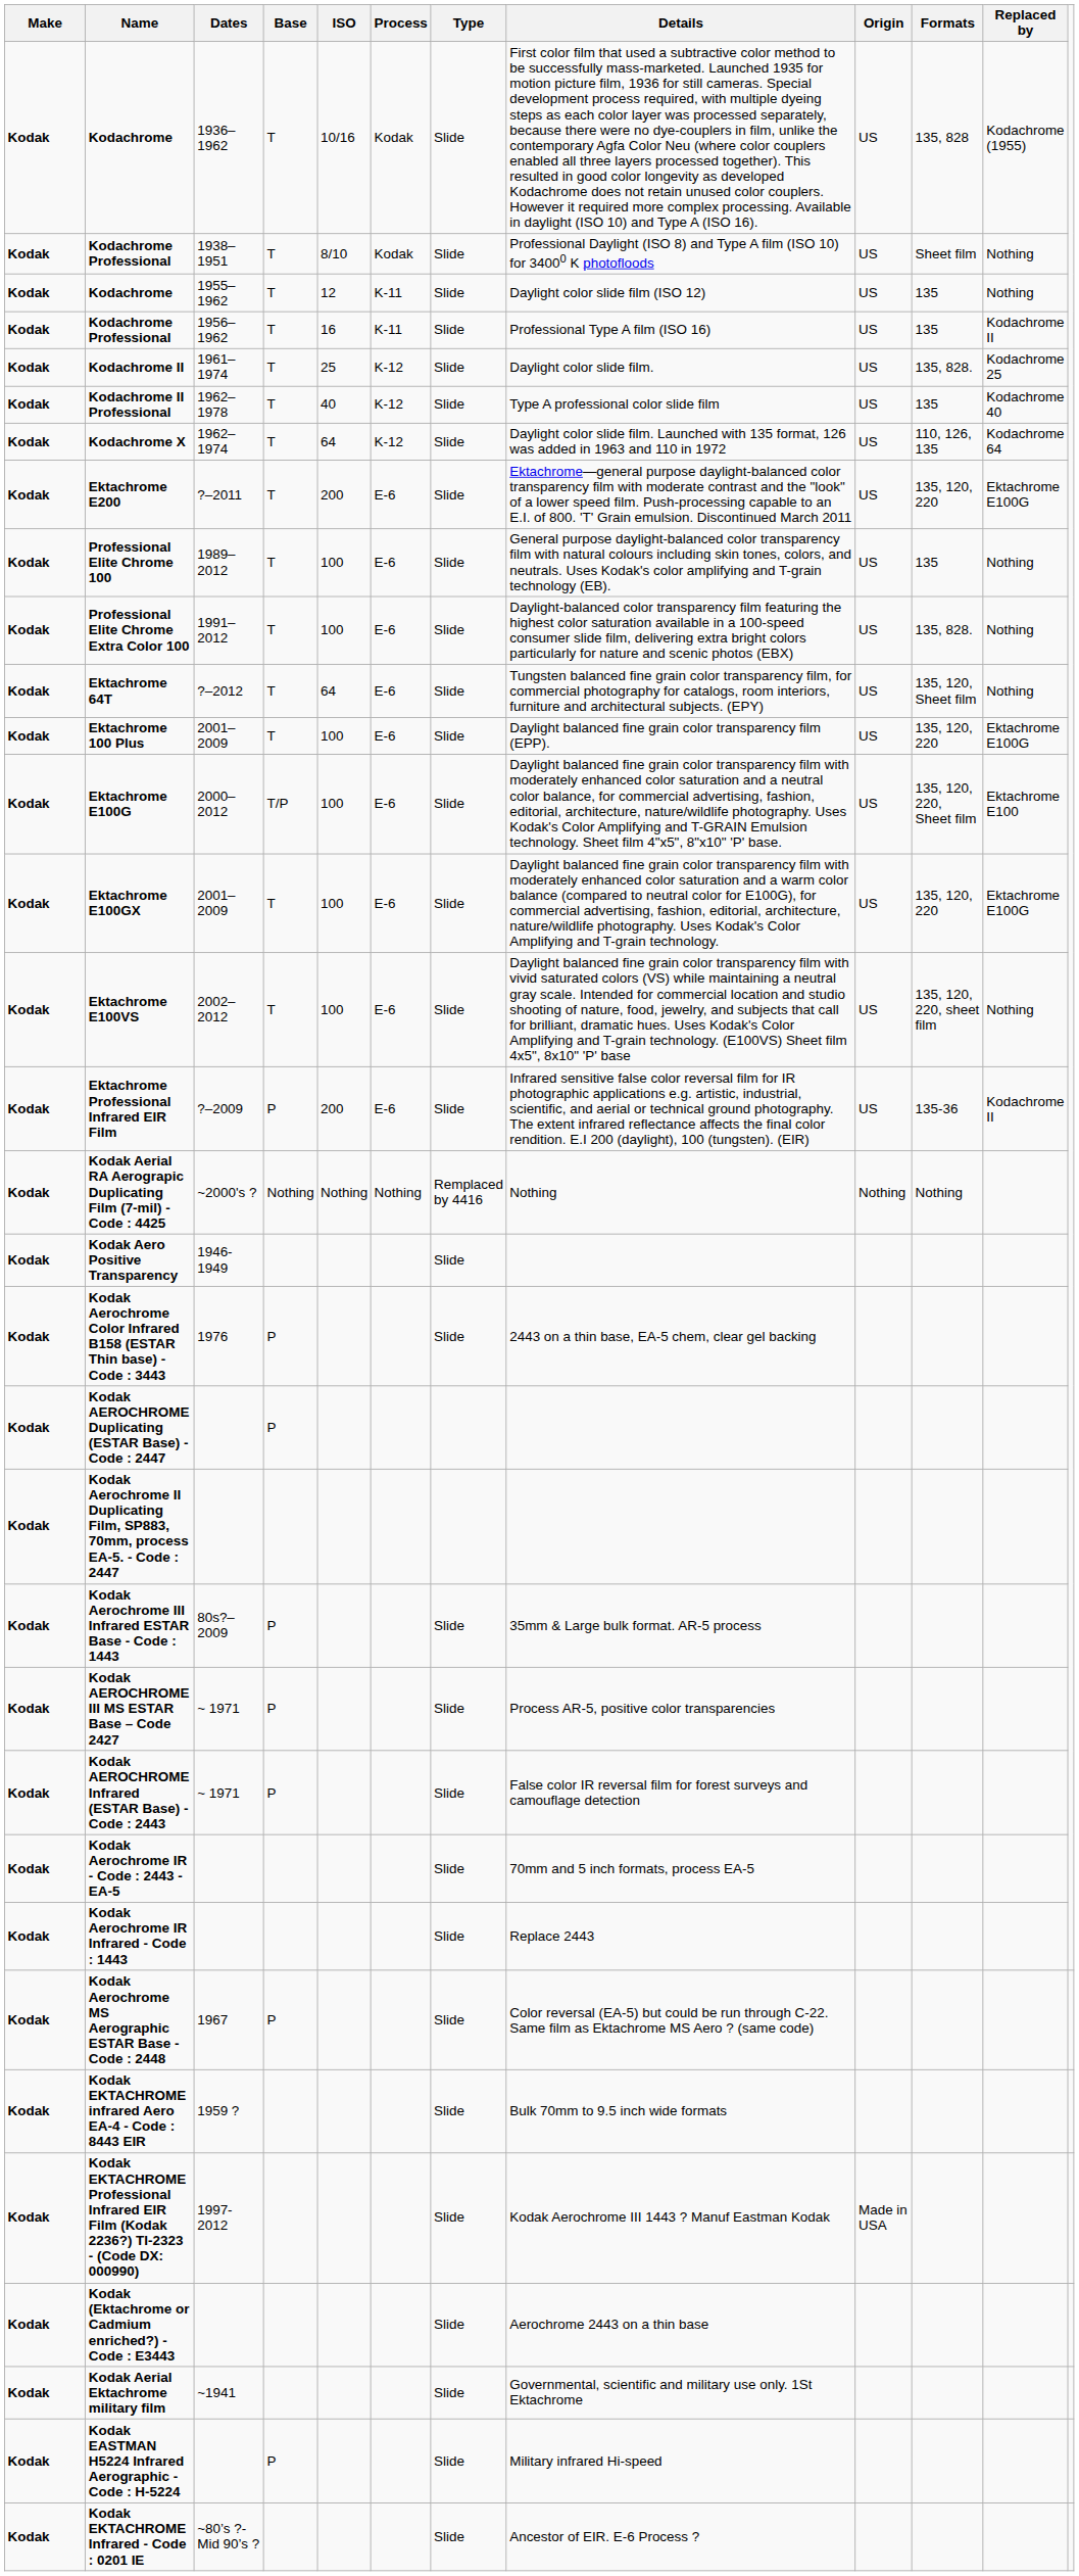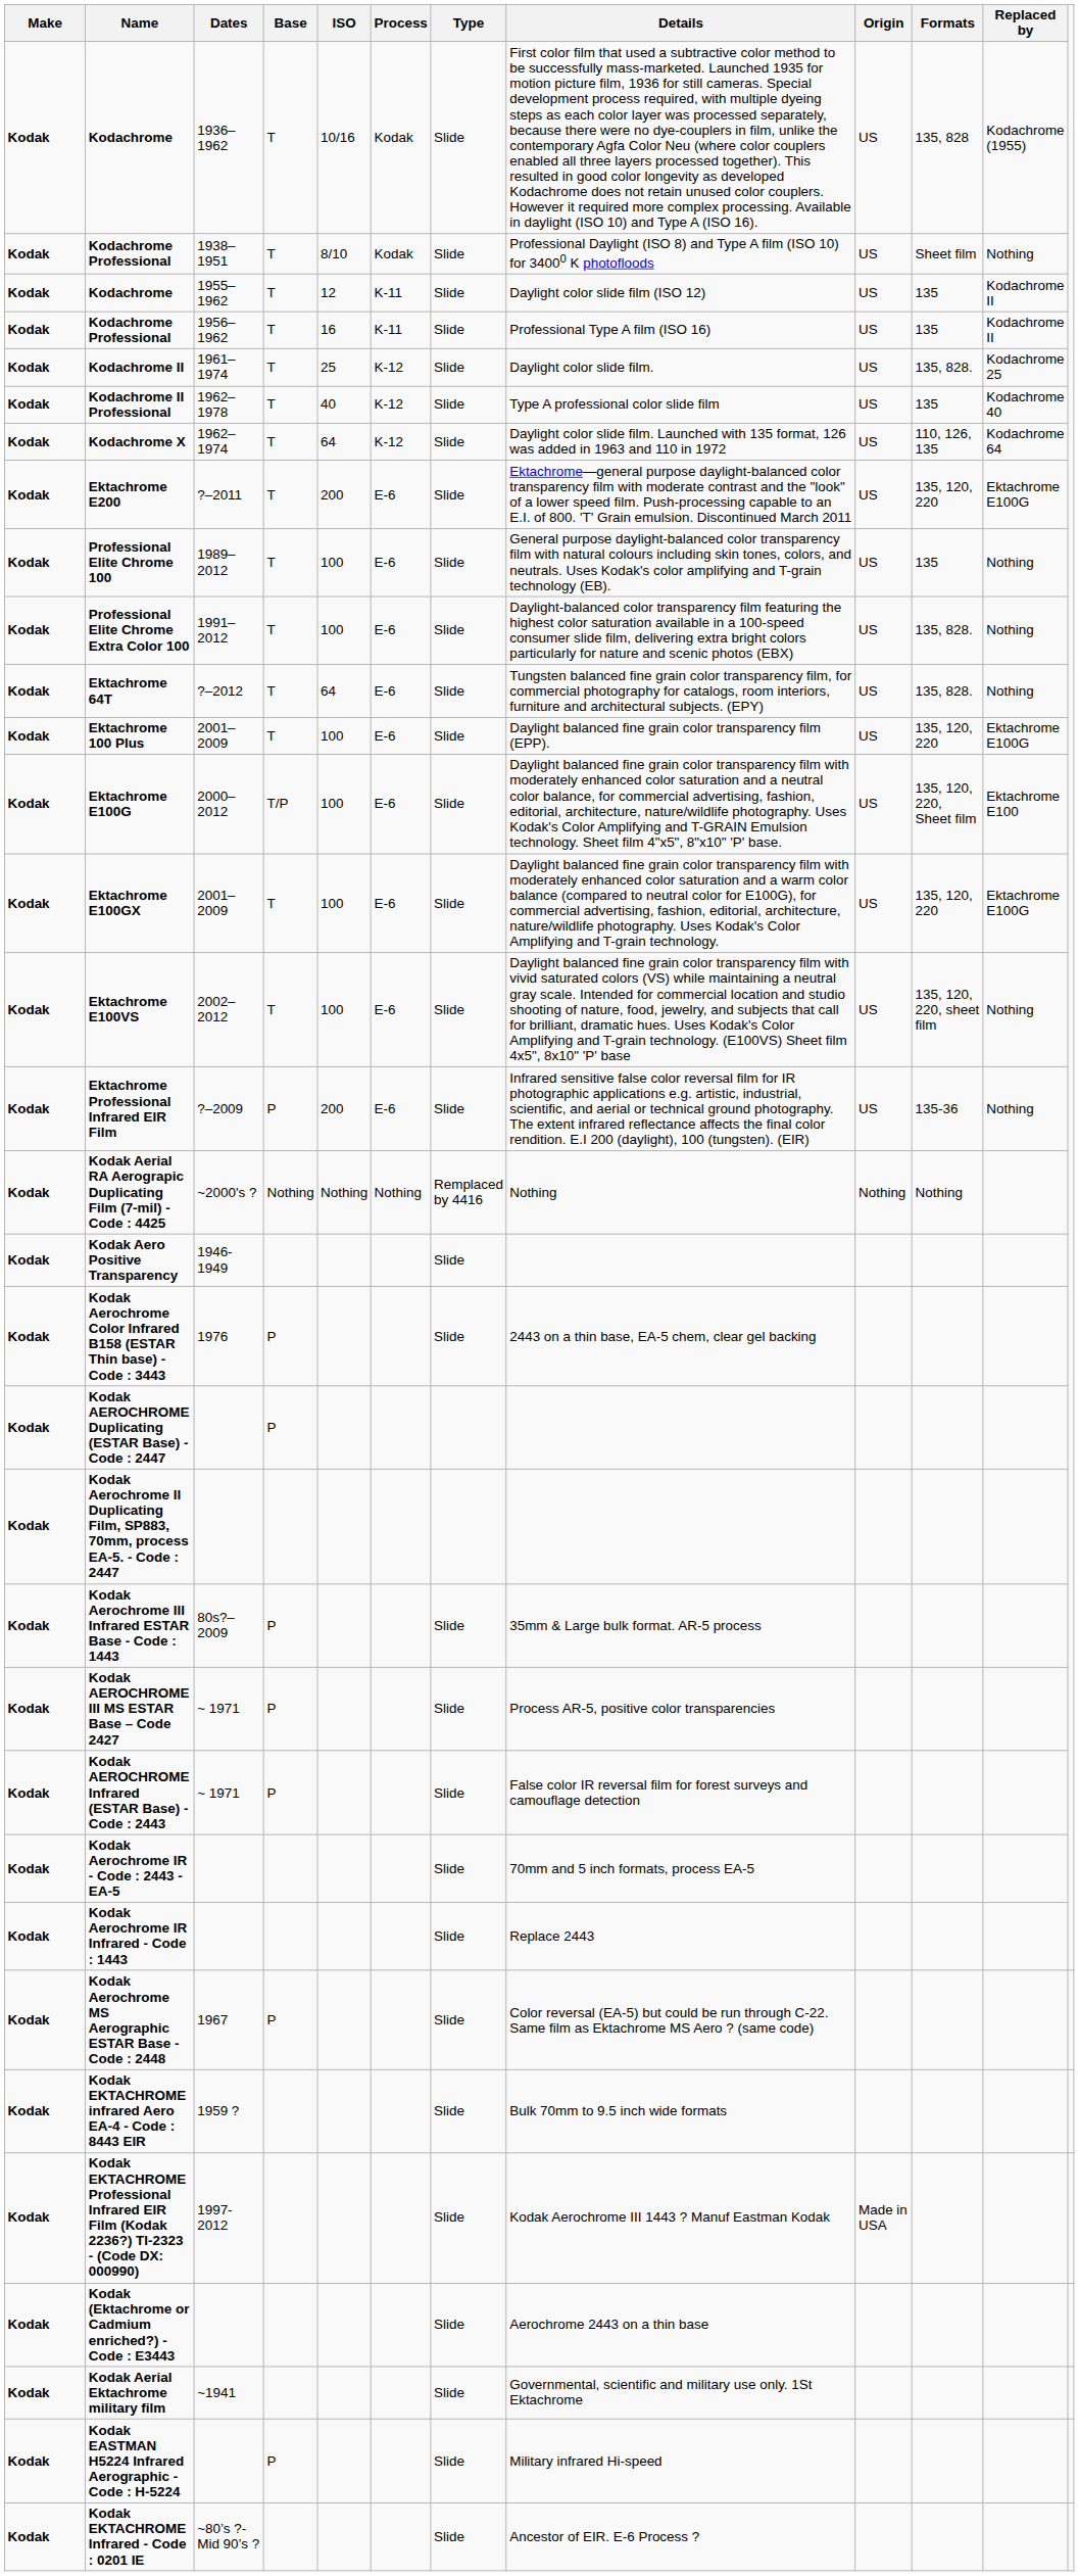 <table class="wikitable">
 <tr>
 <th scope="col" style="width: 100px;">Make</th>
 <th scope="col" style="width: 120px;">Name</th>
 <th scope="col" style="width: 80px;">Dates</th>
 <th scope="col" style="width: 30px;">Base</th>
 <th scope="col" style="width: 45px;">ISO</th>
 <th scope="col" style="width: 40px;">Process</th>
 <th scope="col" style="width: 40px;">Type</th>
 <th scope="col" style="width: 500px;">Details</th>
 <th scope="col" style="width: 60px;">Origin</th>
 <th scope="col" style="width: 80px;">Formats</th>
 <th scope="col" style="width: 80px;">Replaced by</th>
 </tr>
 <tr>
 <td><strong>Kodak</strong></td>
 <td><strong>Kodachrome</strong></td>
 <td>1936–1962</td>
 <td>T</td>
 <td>10/16</td>
 <td>Kodak</td>
 <td>Slide</td>
 <td>First color film that used a subtractive color method to be successfully mass-marketed. Launched 1935 for motion picture film, 1936 for still cameras. Special development process required, with multiple dyeing steps as each color layer was processed separately, because there were no dye-couplers in film, unlike the contemporary Agfa Color Neu (where color couplers enabled all three layers processed together). This resulted in good color longevity as developed Kodachrome does not retain unused color couplers. However it required more complex processing. Available in daylight (ISO 10) and Type A (ISO 16).</td>
 <td>US</td>
 <td>135, 828</td>
 <td>Kodachrome (1955)</td>
 </tr>
 <tr>
 <td><strong>Kodak</strong></td>
 <td><strong>Kodachrome Professional</strong></td>
 <td>1938–1951</td>
 <td>T</td>
 <td>8/10</td>
 <td>Kodak</td>
 <td>Slide</td>
 <td>Professional Daylight (ISO 8) and Type A film (ISO 10) for 3400<sup>0</sup> K <a href='#'>photofloods</a></td>
 <td>US</td>
 <td>Sheet film</td>
 <td>Nothing</td>
 </tr>
 <tr>
 <td><strong>Kodak</strong></td>
 <td><strong>Kodachrome</strong></td>
 <td>1955–1962</td>
 <td>T</td>
 <td>12</td>
 <td>K-11</td>
 <td>Slide</td>
 <td>Daylight color slide film (ISO 12)</td>
 <td>US</td>
 <td>135</td>
-<td>Nothing</td>
+<td>Kodachrome II</td>
 </tr>
 <tr>
 <td><strong>Kodak</strong></td>
 <td><strong>Kodachrome Professional </strong></td>
 <td>1956–1962</td>
 <td>T</td>
 <td>16</td>
 <td>K-11</td>
 <td>Slide</td>
 <td>Professional Type A film (ISO 16)</td>
 <td>US</td>
 <td>135</td>
 <td>Kodachrome II</td>
 </tr>
 <tr>
 <td><strong>Kodak</strong></td>
 <td><strong>Kodachrome II</strong></td>
 <td>1961–1974</td>
 <td>T</td>
 <td>25</td>
 <td>K-12</td>
 <td>Slide</td>
 <td>Daylight color slide film.</td>
 <td>US</td>
 <td>135, 828.</td>
 <td>Kodachrome 25</td>
 </tr>
 <tr>
 <td><strong>Kodak</strong></td>
 <td><strong>Kodachrome II Professional</strong></td>
 <td>1962–1978</td>
 <td>T</td>
 <td>40</td>
 <td>K-12</td>
 <td>Slide</td>
 <td>Type A professional color slide film</td>
 <td>US</td>
 <td>135</td>
 <td>Kodachrome 40</td>
 </tr>
 <tr>
 <td><strong>Kodak</strong></td>
 <td><strong>Kodachrome X</strong></td>
 <td>1962–1974</td>
 <td>T</td>
 <td>64</td>
 <td>K-12</td>
 <td>Slide</td>
 <td>Daylight color slide film. Launched with 135 format, 126 was added in 1963 and 110 in 1972</td>
 <td>US</td>
 <td>110, 126, 135</td>
 <td>Kodachrome 64</td>
 </tr>
 <tr>
 <td><strong>Kodak</strong></td>
 <td><strong>Ektachrome E200</strong></td>
 <td>?–2011</td>
 <td>T</td>
 <td>200</td>
 <td>E-6</td>
 <td>Slide</td>
 <td><a href='#'>Ektachrome</a>—general purpose daylight-balanced color transparency film with moderate contrast and the "look" of a lower speed film. Push-processing capable to an E.I. of 800. 'T' Grain emulsion. Discontinued March 2011</td>
 <td>US</td>
 <td>135, 120, 220</td>
 <td>Ektachrome E100G</td>
 </tr>
 <tr>
 <td><strong>Kodak</strong></td>
 <td><strong>Professional Elite Chrome 100</strong></td>
 <td>1989–2012</td>
 <td>T</td>
 <td>100</td>
 <td>E-6</td>
 <td>Slide</td>
 <td>General purpose daylight-balanced color transparency film with natural colours including skin tones, colors, and neutrals. Uses Kodak's color amplifying and T-grain technology (EB).</td>
 <td>US</td>
 <td>135</td>
 <td>Nothing</td>
 </tr>
 <tr>
 <td><strong>Kodak</strong></td>
 <td><strong>Professional Elite Chrome Extra Color 100</strong></td>
 <td>1991–2012</td>
 <td>T</td>
 <td>100</td>
 <td>E-6</td>
 <td>Slide</td>
 <td>Daylight-balanced color transparency film featuring the highest color saturation available in a 100-speed consumer slide film, delivering extra bright colors particularly for nature and scenic photos (EBX)</td>
 <td>US</td>
 <td>135, 828.</td>
 <td>Nothing</td>
 </tr>
 <tr>
 <td><strong>Kodak</strong></td>
 <td><strong>Ektachrome 64T</strong></td>
 <td>?–2012</td>
 <td>T</td>
 <td>64</td>
 <td>E-6</td>
 <td>Slide</td>
 <td>Tungsten balanced fine grain color transparency film, for commercial photography for catalogs, room interiors, furniture and architectural subjects. (EPY)</td>
 <td>US</td>
-<td>135, 120, Sheet film</td>
+<td>135, 828.</td>
 <td>Nothing</td>
 </tr>
 <tr>
 <td><strong>Kodak</strong></td>
 <td><strong>Ektachrome 100 Plus</strong></td>
 <td>2001–2009</td>
 <td>T</td>
 <td>100</td>
 <td>E-6</td>
 <td>Slide</td>
 <td>Daylight balanced fine grain color transparency film (EPP).</td>
 <td>US</td>
 <td>135, 120, 220</td>
 <td>Ektachrome E100G</td>
 </tr>
 <tr>
 <td><strong>Kodak</strong></td>
 <td><strong>Ektachrome E100G</strong></td>
 <td>2000–2012</td>
 <td>T/P</td>
 <td>100</td>
 <td>E-6</td>
 <td>Slide</td>
 <td>Daylight balanced fine grain color transparency film with moderately enhanced color saturation and a neutral color balance, for commercial advertising, fashion, editorial, architecture, nature/wildlife photography. Uses Kodak's Color Amplifying and T-GRAIN Emulsion technology. Sheet film 4"x5", 8"x10" 'P' base.</td>
 <td>US</td>
 <td>135, 120, 220, Sheet film</td>
 <td>Ektachrome E100</td>
 </tr>
 <tr>
 <td><strong>Kodak</strong></td>
 <td><strong>Ektachrome E100GX</strong></td>
 <td>2001–2009</td>
 <td>T</td>
 <td>100</td>
 <td>E-6</td>
 <td>Slide</td>
 <td>Daylight balanced fine grain color transparency film with moderately enhanced color saturation and a warm color balance (compared to neutral color for E100G), for commercial advertising, fashion, editorial, architecture, nature/wildlife photography. Uses Kodak's Color Amplifying and T-grain technology.</td>
 <td>US</td>
 <td>135, 120, 220</td>
 <td>Ektachrome E100G</td>
 </tr>
 <tr>
 <td><strong>Kodak</strong></td>
 <td><strong>Ektachrome E100VS</strong></td>
 <td>2002–2012</td>
 <td>T</td>
 <td>100</td>
 <td>E-6</td>
 <td>Slide</td>
 <td>Daylight balanced fine grain color transparency film with vivid saturated colors (VS) while maintaining a neutral gray scale. Intended for commercial location and studio shooting of nature, food, jewelry, and subjects that call for brilliant, dramatic hues. Uses Kodak's Color Amplifying and T-grain technology. (E100VS) Sheet film 4x5", 8x10" 'P' base</td>
 <td>US</td>
 <td>135, 120, 220, sheet film</td>
 <td>Nothing</td>
 </tr>
 <tr>
 <td><strong>Kodak</strong></td>
 <td><strong>Ektachrome Professional Infrared EIR Film</strong></td>
 <td>?–2009</td>
 <td>P</td>
 <td>200</td>
 <td>E-6</td>
 <td>Slide</td>
 <td>Infrared sensitive false color reversal film for IR photographic applications e.g. artistic, industrial, scientific, and aerial or technical ground photography. The extent infrared reflectance affects the final color rendition. E.I 200 (daylight), 100 (tungsten). (EIR)</td>
 <td>US</td>
 <td>135-36</td>
-<td>Kodachrome II</td>
+<td>Nothing</td>
 </tr>
 <tr>
 <td><strong>Kodak</strong></td>
 <td><strong>Kodak Aerial RA Aerograpic Duplicating Film (7-mil) - Code : 4425 </strong></td>
 <td>~2000's ?</td>
 <td>Nothing</td>
 <td>Nothing</td>
 <td>Nothing</td>
 <td>Remplaced by 4416</td>
 <td>Nothing</td>
 <td>Nothing</td>
 <td>Nothing</td>
 <td></td>
 </tr>
 <tr>
 <td><strong>Kodak</strong></td>
 <td><strong>Kodak Aero Positive Transparency </strong></td>
 <td>1946-1949</td>
 <td></td>
 <td></td>
 <td></td>
 <td>Slide</td>
 <td></td>
 <td></td>
 <td></td>
 <td></td>
 </tr>
 <tr>
 <td><strong>Kodak</strong></td>
 <td><strong>Kodak Aerochrome Color Infrared B158 (ESTAR Thin base) - Code : 3443 </strong></td>
 <td>1976</td>
 <td>P</td>
 <td></td>
 <td></td>
 <td>Slide</td>
 <td>2443 on a thin base, EA-5 chem, clear gel backing</td>
 <td></td>
 <td></td>
 <td></td>
 </tr>
 <tr>
 <td><strong>Kodak</strong></td>
 <td><strong>Kodak AEROCHROME Duplicating (ESTAR Base) - Code : 2447 </strong></td>
 <td></td>
 <td>P</td>
 <td></td>
 <td></td>
 <td></td>
 <td></td>
 <td></td>
 <td></td>
 <td></td>
 </tr>
 <tr>
 <td><strong>Kodak</strong></td>
 <td><strong>Kodak Aerochrome II Duplicating Film, SP883, 70mm, process EA-5. - Code : 2447</strong></td>
 <td></td>
 <td></td>
 <td></td>
 <td></td>
 <td></td>
 <td></td>
 <td></td>
 <td></td>
 <td></td>
 </tr>
 <tr>
 <td><strong>Kodak</strong></td>
 <td><strong>Kodak Aerochrome III Infrared ESTAR Base - Code : 1443</strong></td>
 <td>80s?–2009</td>
 <td>P</td>
 <td></td>
 <td></td>
 <td>Slide</td>
 <td>35mm & Large bulk format. AR-5 process</td>
 <td></td>
 <td></td>
 <td></td>
 </tr>
 <tr>
 <td><strong>Kodak</strong></td>
 <td><strong>Kodak AEROCHROME III MS ESTAR Base – Code 2427 </strong></td>
 <td>~ 1971</td>
 <td>P</td>
 <td></td>
 <td></td>
 <td>Slide</td>
 <td>Process AR-5, positive color transparencies</td>
 <td></td>
 <td></td>
 <td></td>
 </tr>
 <tr>
 <td><strong>Kodak</strong></td>
 <td><strong>Kodak AEROCHROME Infrared (ESTAR Base) - Code : 2443 </strong></td>
 <td>~ 1971</td>
 <td>P</td>
 <td></td>
 <td></td>
 <td>Slide</td>
 <td>False color IR reversal film for forest surveys and camouflage detection</td>
 <td></td>
 <td></td>
 <td></td>
 </tr>
 <tr>
 <td><strong>Kodak</strong></td>
 <td><strong>Kodak Aerochrome IR - Code : 2443 - EA-5 </strong></td>
 <td></td>
 <td></td>
 <td></td>
 <td></td>
 <td>Slide</td>
 <td>70mm and 5 inch formats, process EA-5</td>
 <td></td>
 <td></td>
 <td></td>
 </tr>
 <tr>
 <td><strong>Kodak</strong></td>
 <td><strong>Kodak Aerochrome IR Infrared - Code : 1443 </strong></td>
 <td></td>
 <td></td>
 <td></td>
 <td></td>
 <td>Slide</td>
 <td>Replace 2443</td>
 <td></td>
 <td></td>
 <td></td>
 </tr>
 <tr>
 <td><strong>Kodak</strong></td>
 <td><strong>Kodak Aerochrome MS Aerographic ESTAR Base - Code : 2448 </strong></td>
 <td>1967</td>
 <td>P</td>
 <td></td>
 <td></td>
 <td>Slide</td>
 <td>Color reversal (EA-5) but could be run through C-22. Same film as Ektachrome MS Aero ? (same code)</td>
 <td></td>
 <td></td>
 <td></td>
 <td></td>
 </tr>
 <tr>
 <td><strong>Kodak</strong></td>
 <td><strong>Kodak EKTACHROME infrared Aero EA-4 - Code : 8443 EIR </strong></td>
 <td>1959 ?</td>
 <td></td>
 <td></td>
 <td></td>
 <td>Slide</td>
 <td>Bulk 70mm to 9.5 inch wide formats</td>
 <td></td>
 <td></td>
 <td></td>
 <td></td>
 </tr>
 <tr>
 <td><strong>Kodak</strong></td>
 <td><strong>Kodak EKTACHROME Professional Infrared EIR Film (Kodak 2236?) TI-2323 - (Code DX: 000990)</strong></td>
 <td>1997-2012</td>
 <td></td>
 <td></td>
 <td></td>
 <td>Slide</td>
 <td>Kodak Aerochrome III 1443 ? Manuf  Eastman Kodak</td>
 <td>Made in USA</td>
 <td></td>
 <td></td>
 <td></td>
 </tr>
 <tr>
 <td><strong>Kodak</strong></td>
 <td><strong>Kodak (Ektachrome or Cadmium enriched?) - Code : E3443</strong></td>
 <td></td>
 <td></td>
 <td></td>
 <td></td>
 <td>Slide</td>
 <td>Aerochrome 2443 on a thin base</td>
 <td></td>
 <td></td>
 <td></td>
 <td></td>
 </tr>
 <tr>
 <td><strong>Kodak</strong></td>
 <td><strong>Kodak Aerial Ektachrome military film</strong></td>
 <td>~1941</td>
 <td></td>
 <td></td>
 <td></td>
 <td>Slide</td>
 <td>Governmental, scientific and military use only. 1St Ektachrome</td>
 <td></td>
 <td></td>
 <td></td>
 <td></td>
 </tr>
 <tr>
 <td><strong>Kodak</strong></td>
 <td><strong>Kodak EASTMAN H5224 Infrared Aerographic - Code : H-5224</strong></td>
 <td></td>
 <td>P</td>
 <td></td>
 <td></td>
 <td>Slide</td>
 <td>Military infrared Hi-speed</td>
 <td></td>
 <td></td>
 <td></td>
 <td></td>
 </tr>
 <tr>
 <td><strong>Kodak</strong></td>
 <td><strong>Kodak EKTACHROME Infrared - Code : 0201 IE</strong></td>
 <td>~80’s ?- Mid 90’s ?</td>
 <td></td>
 <td></td>
 <td></td>
 <td>Slide</td>
 <td>Ancestor of EIR. E-6 Process ?</td>
 <td></td>
 <td></td>
 <td></td>
 <td></td>
 </tr>
 </table>
